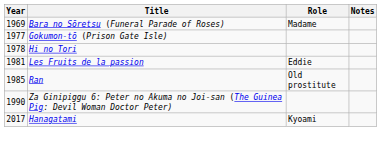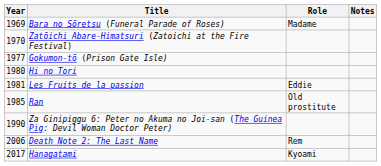 <table class="wikitable">
 <tr>
 <th>Year</th>
 <th>Title</th>
 <th>Role</th>
 <th>Notes</th>
 </tr>
 <tr>
 <td>1969</td>
 <td><em><a href='#'>Bara no Sōretsu</a></em> (<em>Funeral Parade of Roses)</em></td>
 <td>Madame</td>
 <td></td>
 </tr>
 <tr>
+<td>1970</td>
+<td><em><a href='#'>Zatōichi Abare-Himatsuri</a></em> (<em>Zatoichi at the Fire Festival</em>)</td>
+<td></td>
+<td></td>
+</tr>
+<tr>
 <td>1977</td>
 <td><em><a href='#'>Gokumon-tō</a></em> (<em>Prison Gate Isle)</em></td>
 <td></td>
 <td></td>
 </tr>
 <tr>
-<td>1978</td>
+<td>1980</td>
 <td><em><a href='#'>Hi no Tori</a></em></td>
 <td></td>
 <td></td>
 </tr>
 <tr>
 <td>1981</td>
 <td><em><a href='#'>Les Fruits de la passion</a></em></td>
 <td>Eddie</td>
 <td></td>
 </tr>
 <tr>
 <td>1985</td>
 <td><em><a href='#'>Ran</a></em></td>
 <td>Old prostitute</td>
 <td></td>
 </tr>
 <tr>
 <td>1990</td>
 <td><em>Za Ginipiggu 6: Peter no Akuma no Joi-san</em> (<em><a href='#'>The Guinea Pig</a>: Devil Woman Doctor Peter)</em></td>
 <td></td>
 <td></td>
 </tr>
 <tr>
+<td>2006</td>
+<td><em><a href='#'>Death Note 2: The Last Name</a></em></td>
+<td>Rem</td>
+<td></td>
+</tr>
+<tr>
 <td>2017</td>
 <td><em><a href='#'>Hanagatami</a></em></td>
 <td>Kyoami</td>
 <td></td>
 </tr>
 </table>
